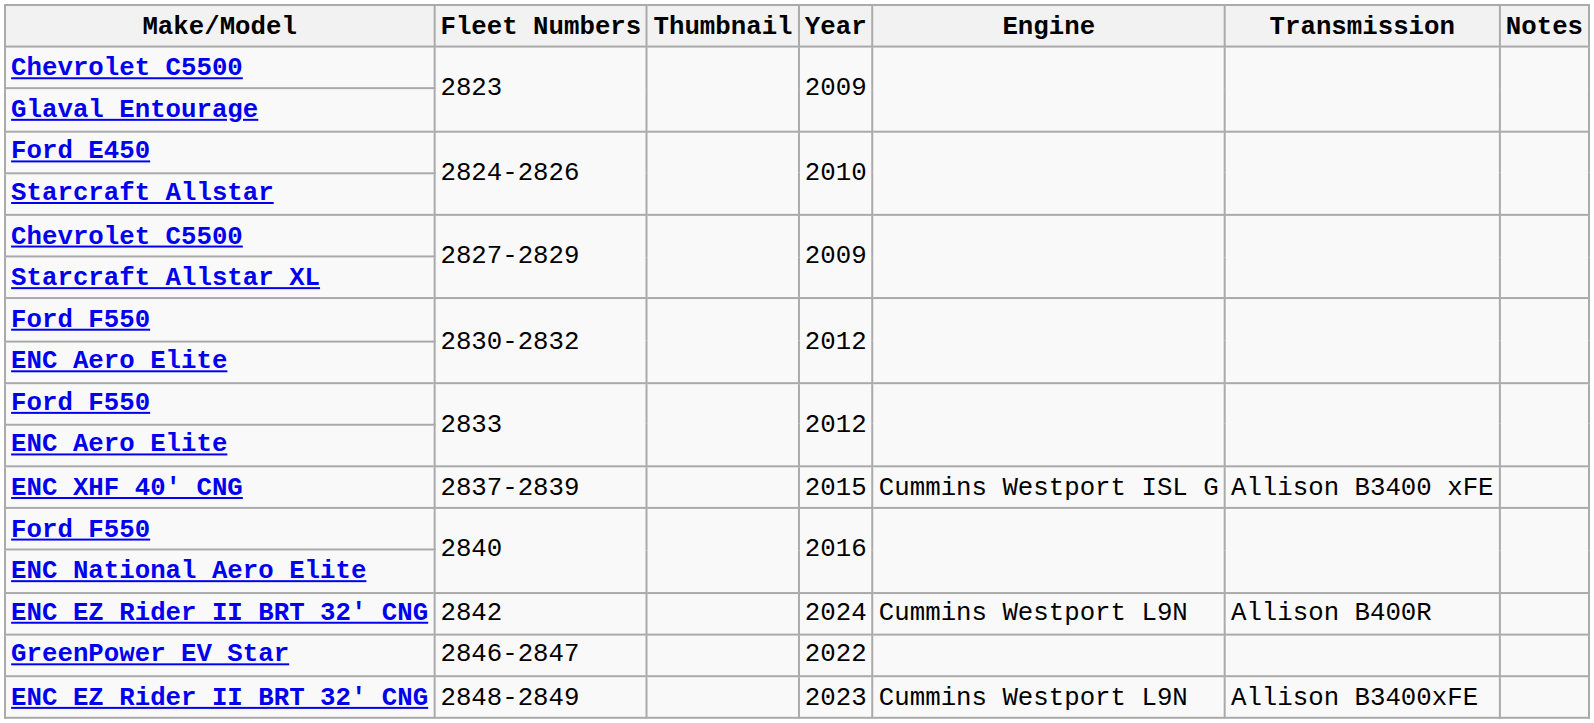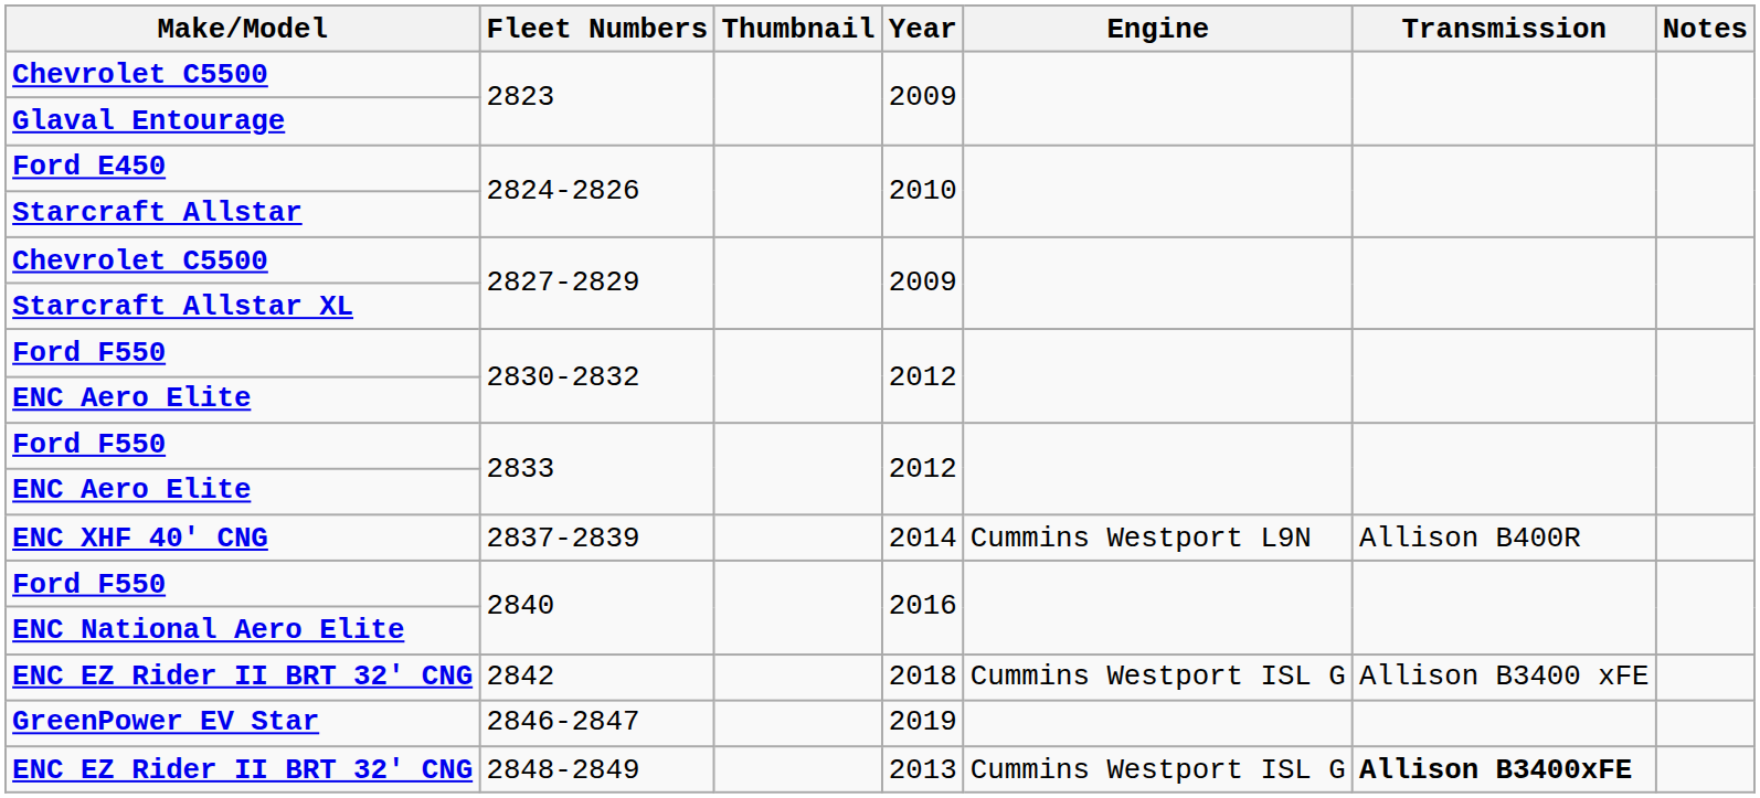 <table class="wikitable">
 <tr>
 <th><strong>Make/Model</strong></th>
 <th>Fleet Numbers</th>
 <th>Thumbnail</th>
 <th>Year</th>
 <th>Engine</th>
 <th>Transmission</th>
 <th>Notes</th>
 </tr>
 <tr>
 <td><a href='#'><strong>Chevrolet C5500</strong></a></td>
 <td rowspan="2">2823</td>
 <td rowspan="2"></td>
 <td rowspan="2">2009</td>
 <td rowspan="2"></td>
 <td rowspan="2"></td>
 <td rowspan="2"></td>
 </tr>
 <tr>
 <td><strong><a href='#'>Glaval Entourage</a></strong></td>
 </tr>
 <tr>
 <td><strong><a href='#'>Ford E450</a></strong></td>
 <td rowspan="2">2824-2826</td>
 <td rowspan="2"></td>
 <td rowspan="2">2010</td>
 <td rowspan="2"></td>
 <td rowspan="2"></td>
 <td rowspan="2"></td>
 </tr>
 <tr>
 <td><strong><a href='#'>Starcraft Allstar</a></strong></td>
 </tr>
 <tr>
 <td><a href='#'><strong>Chevrolet C5500</strong></a></td>
 <td rowspan="2">2827-2829</td>
 <td rowspan="2"></td>
 <td rowspan="2">2009</td>
 <td rowspan="2"></td>
 <td rowspan="2"></td>
 <td rowspan="2"></td>
 </tr>
 <tr>
 <td><strong><a href='#'>Starcraft Allstar XL</a></strong></td>
 </tr>
 <tr>
 <td><strong><a href='#'>Ford F550</a></strong></td>
 <td rowspan="2">2830-2832</td>
 <td rowspan="2"></td>
 <td rowspan="2">2012</td>
 <td rowspan="2"></td>
 <td rowspan="2"></td>
 <td rowspan="2"></td>
 </tr>
 <tr>
 <td><a href='#'><strong>ENC Aero Elite</strong></a></td>
 </tr>
 <tr>
 <td><strong><a href='#'>Ford F550</a></strong></td>
 <td rowspan="2">2833</td>
 <td rowspan="2"></td>
 <td rowspan="2">2012</td>
 <td rowspan="2"></td>
 <td rowspan="2"></td>
 <td rowspan="2"></td>
 </tr>
 <tr>
 <td><a href='#'><strong>ENC Aero Elite</strong></a></td>
 </tr>
 <tr>
 <td><strong><a href='#'>ENC XHF 40' CNG</a></strong></td>
 <td>2837-2839</td>
 <td></td>
-<td>2015</td>
-<td>Cummins Westport ISL G</td>
-<td>Allison B3400 xFE</td>
+<td>2014</td>
+<td>Cummins Westport L9N</td>
+<td>Allison B400R</td>
 <td></td>
 </tr>
 <tr>
 <td><strong><a href='#'>Ford F550</a></strong></td>
 <td rowspan="2">2840</td>
 <td rowspan="2"></td>
 <td rowspan="2">2016</td>
 <td rowspan="2"></td>
 <td rowspan="2"></td>
 <td rowspan="2"></td>
 </tr>
 <tr>
 <td><a href='#'><strong>ENC National Aero Elite</strong></a></td>
 </tr>
 <tr>
 <td><strong><a href='#'>ENC EZ Rider II BRT 32' CNG</a></strong></td>
 <td>2842</td>
 <td></td>
-<td>2024</td>
-<td>Cummins Westport L9N</td>
-<td>Allison B400R</td>
+<td>2018</td>
+<td>Cummins Westport ISL G</td>
+<td>Allison B3400 xFE</td>
 <td></td>
 </tr>
 <tr>
 <td><strong><a href='#'>GreenPower EV Star</a></strong></td>
 <td>2846-2847</td>
 <td></td>
-<td>2022</td>
+<td>2019</td>
 <td></td>
 <td></td>
 <td></td>
 </tr>
 <tr>
 <td><strong><a href='#'>ENC EZ Rider II BRT 32' CNG</a></strong></td>
 <td>2848-2849</td>
 <td></td>
-<td>2023</td>
-<td>Cummins Westport L9N</td>
-<td>Allison B3400xFE</td>
+<td>2013</td>
+<td>Cummins Westport ISL G</td>
+<td><strong>Allison B3400xFE</strong></td>
 <td></td>
 </tr>
 </table>
